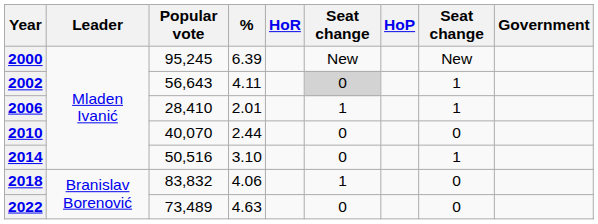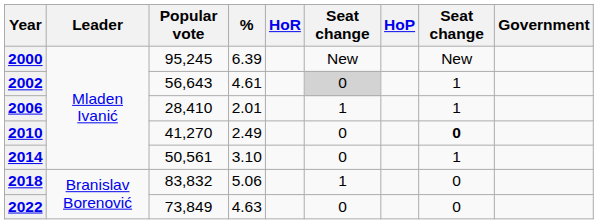 <table class="wikitable" style="text-align: center;">
 <tr>
 <th>Year</th>
 <th>Leader</th>
 <th>Popular vote</th>
 <th>%</th>
 <th><a href='#'>HoR</a></th>
 <th>Seat change</th>
 <th><a href='#'>HoP</a></th>
 <th>Seat change</th>
 <th>Government</th>
 </tr>
 <tr>
 <th><a href='#'>2000</a></th>
 <td rowspan=5><a href='#'>Mladen Ivanić</a></td>
 <td align=center>95,245</td>
 <td>6.39</td>
 <td></td>
 <td>New</td>
 <td></td>
 <td>New</td>
 <td></td>
 </tr>
 <tr>
 <th><a href='#'>2002</a></th>
 <td align=center>56,643</td>
-<td>4.11</td>
+<td>4.61</td>
 <td></td>
 <td style="background: lightgrey;"> 0</td>
 <td></td>
 <td> 1</td>
 <td></td>
 </tr>
 <tr>
 <th><a href='#'>2006</a></th>
 <td align=center>28,410</td>
 <td>2.01</td>
 <td></td>
 <td> 1</td>
 <td></td>
 <td> 1</td>
 <td></td>
 </tr>
 <tr>
 <th><a href='#'>2010</a></th>
-<td>40,070</td>
-<td>2.44</td>
+<td>41,270</td>
+<td>2.49</td>
 <td></td>
 <td> 0</td>
 <td></td>
-<td> 0</td>
+<td><strong> 0</strong></td>
 <td></td>
 </tr>
 <tr>
 <th><a href='#'>2014</a></th>
-<td align=center>50,516</td>
+<td align=center>50,561</td>
 <td>3.10</td>
 <td></td>
 <td> 0</td>
 <td></td>
 <td> 1</td>
 <td></td>
 </tr>
 <tr>
 <th><a href='#'>2018</a></th>
 <td rowspan=2><a href='#'>Branislav Borenović</a></td>
 <td align=center>83,832</td>
-<td>4.06</td>
+<td>5.06</td>
 <td></td>
 <td> 1</td>
 <td></td>
 <td> 0</td>
 <td></td>
 </tr>
 <tr>
 <th><a href='#'>2022</a></th>
-<td align=center>73,489</td>
+<td align=center>73,849</td>
 <td>4.63</td>
 <td></td>
 <td> 0</td>
 <td></td>
 <td> 0</td>
 <td></td>
 </tr>
 </table>
